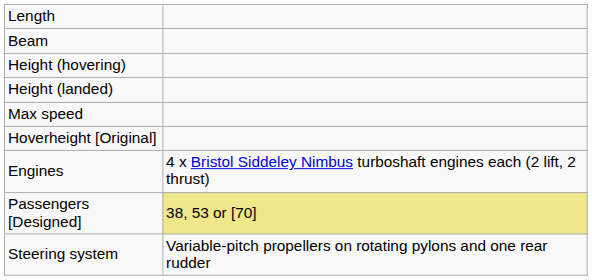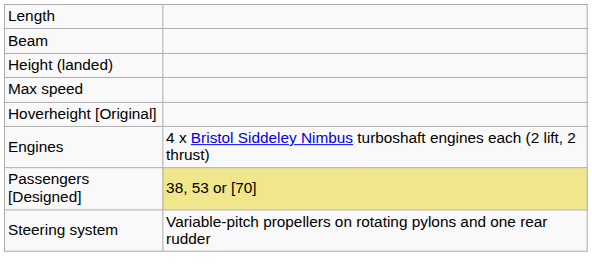 <table class="wikitable">
 <tr>
 <td>Length</td>
 <td></td>
 </tr>
 <tr>
 <td>Beam</td>
-<td></td>
-</tr>
-<tr>
-<td>Height (hovering)</td>
 <td></td>
 </tr>
 <tr>
 <td>Height (landed)</td>
 <td></td>
 </tr>
 <tr>
 <td>Max speed</td>
 <td></td>
 </tr>
 <tr>
 <td>Hoverheight [Original]</td>
 <td></td>
 </tr>
 <tr>
 <td>Engines</td>
 <td>4 x <a href='#'>Bristol Siddeley Nimbus</a> turboshaft engines  each (2 lift, 2 thrust)</td>
 </tr>
 <tr>
 <td>Passengers [Designed]</td>
 <td style="background: khaki;">38, 53 or [70]</td>
 </tr>
 <tr>
 <td>Steering system</td>
 <td>Variable-pitch propellers on rotating pylons and one rear rudder</td>
 </tr>
 </table>
